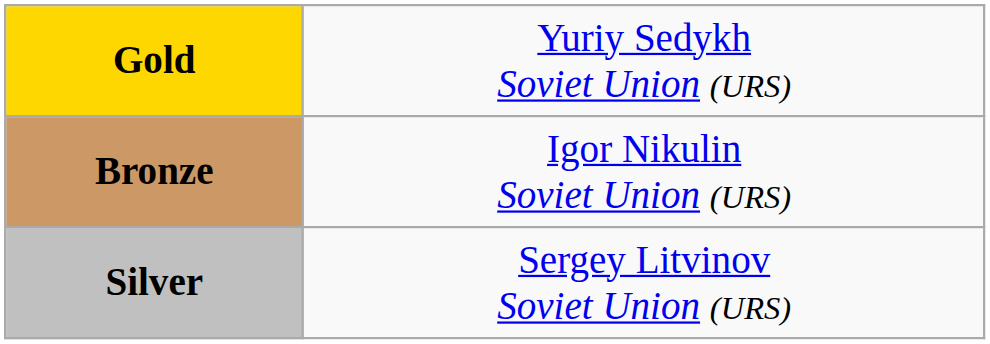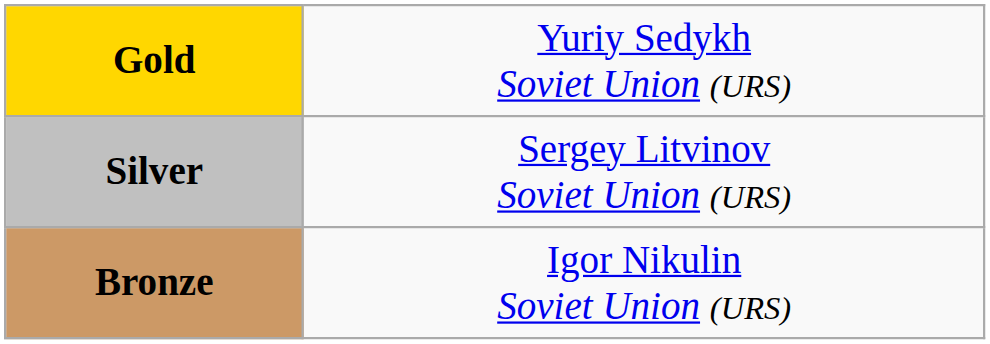 <table class="wikitable" style=" text-align:center; font-size:110%;" width="35%">
 <tr>
 <td bgcolor="gold"><strong>Gold</strong></td>
 <td> <a href='#'>Yuriy Sedykh</a><br><em><a href='#'>Soviet Union</a> <small>(URS)</small></em></td>
 </tr>
 <tr>
+<td bgcolor="silver"><strong>Silver</strong></td>
+<td> <a href='#'>Sergey Litvinov</a><br><em><a href='#'>Soviet Union</a> <small>(URS)</small></em></td>
+</tr>
+<tr>
 <td bgcolor="CC9966"><strong>Bronze</strong></td>
 <td> <a href='#'>Igor Nikulin</a><br><em><a href='#'>Soviet Union</a> <small>(URS)</small></em></td>
 </tr>
-<tr>
-<td bgcolor="silver"><strong>Silver</strong></td>
-<td> <a href='#'>Sergey Litvinov</a><br><em><a href='#'>Soviet Union</a> <small>(URS)</small></em></td>
-</tr>
 </table>
